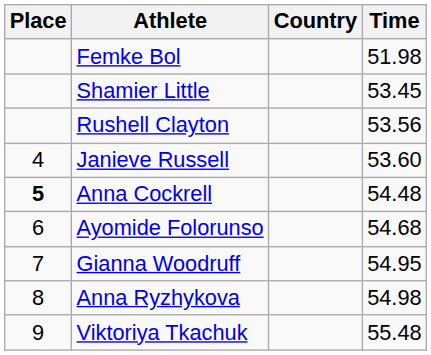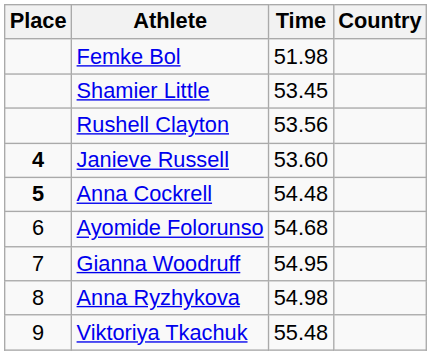 <table class="wikitable">
 <tr>
 <th>Place</th>
 <th>Athlete</th>
+<th>Time</th>
 <th>Country</th>
-<th>Time</th>
 </tr>
 <tr>
 <td align=center></td>
 <td><a href='#'>Femke Bol</a></td>
+<td>51.98</td>
 <td></td>
-<td>51.98</td>
 </tr>
 <tr>
 <td align=center></td>
 <td><a href='#'>Shamier Little</a></td>
+<td>53.45</td>
 <td></td>
-<td>53.45</td>
 </tr>
 <tr>
 <td align=center></td>
 <td><a href='#'>Rushell Clayton</a></td>
+<td>53.56</td>
 <td></td>
-<td>53.56</td>
 </tr>
 <tr>
-<td align=center>4</td>
+<td align=center><strong>4</strong></td>
 <td><a href='#'>Janieve Russell</a></td>
+<td>53.60</td>
 <td></td>
-<td>53.60</td>
 </tr>
 <tr>
 <td align=center><strong>5</strong></td>
 <td><a href='#'>Anna Cockrell</a></td>
+<td>54.48</td>
 <td></td>
-<td>54.48</td>
 </tr>
 <tr>
 <td align=center>6</td>
 <td><a href='#'>Ayomide Folorunso</a></td>
+<td>54.68</td>
 <td></td>
-<td>54.68</td>
 </tr>
 <tr>
 <td align=center>7</td>
 <td><a href='#'>Gianna Woodruff</a></td>
+<td>54.95</td>
 <td></td>
-<td>54.95</td>
 </tr>
 <tr>
 <td align=center>8</td>
 <td><a href='#'>Anna Ryzhykova</a></td>
+<td>54.98</td>
 <td></td>
-<td>54.98</td>
 </tr>
 <tr>
 <td align=center>9</td>
 <td><a href='#'>Viktoriya Tkachuk</a></td>
+<td>55.48</td>
 <td></td>
-<td>55.48</td>
 </tr>
 </table>
